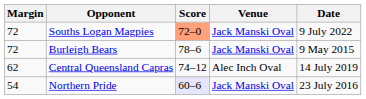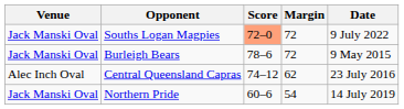 <table class="wikitable">
 <tr>
-<th>Margin</th>
+<th>Venue</th>
 <th>Opponent</th>
 <th>Score</th>
-<th>Venue</th>
+<th>Margin</th>
 <th>Date</th>
 </tr>
 <tr>
-<td>72</td>
+<td><a href='#'>Jack Manski Oval</a></td>
 <td><a href='#'>Souths Logan Magpies</a></td>
 <td style="background: lightsalmon;">72–0</td>
-<td><a href='#'>Jack Manski Oval</a></td>
+<td>72</td>
 <td>9 July 2022</td>
 </tr>
 <tr>
-<td>72</td>
+<td><a href='#'>Jack Manski Oval</a></td>
 <td><a href='#'>Burleigh Bears</a></td>
 <td>78–6</td>
-<td><a href='#'>Jack Manski Oval</a></td>
+<td>72</td>
 <td>9 May 2015</td>
 </tr>
 <tr>
-<td>62</td>
+<td>Alec Inch Oval</td>
 <td><a href='#'>Central Queensland Capras</a></td>
 <td>74–12</td>
-<td>Alec Inch Oval</td>
+<td>62</td>
+<td>23 July 2016</td>
+</tr>
+<tr>
+<td><a href='#'>Jack Manski Oval</a></td>
+<td><a href='#'>Northern Pride</a></td>
+<td>60–6</td>
+<td>54</td>
 <td>14 July 2019</td>
 </tr>
-<tr>
-<td>54</td>
-<td><a href='#'>Northern Pride</a></td>
-<td style="background: lavender;">60–6</td>
-<td><a href='#'>Jack Manski Oval</a></td>
-<td>23 July 2016</td>
-</tr>
 </table>
